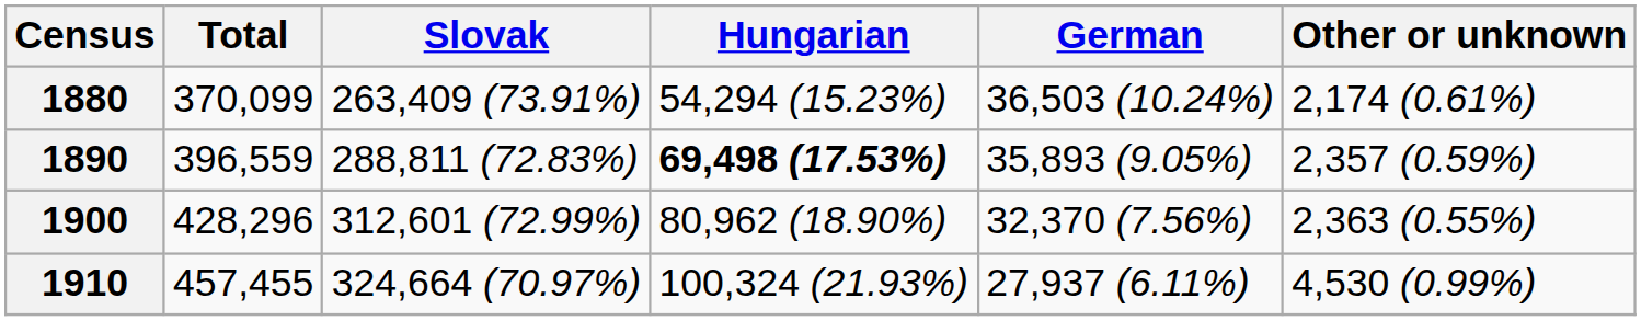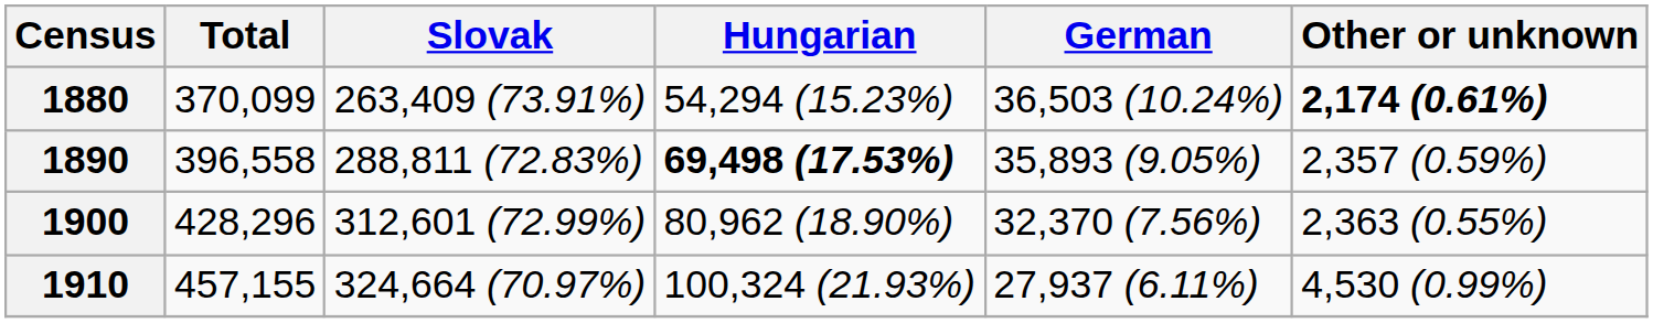 <table class="wikitable">
 <tr>
 <th>Census</th>
 <th>Total</th>
 <th><a href='#'>Slovak</a></th>
 <th><a href='#'>Hungarian</a></th>
 <th><a href='#'>German</a></th>
 <th>Other or unknown</th>
 </tr>
 <tr>
 <th>1880</th>
 <td>370,099</td>
 <td>263,409 <em>(73.91%)</em></td>
 <td>54,294 <em>(15.23%)</em></td>
 <td>36,503 <em>(10.24%)</em></td>
-<td>2,174 <em>(0.61%)</em></td>
+<td><strong>2,174 <em>(0.61%)</em></strong></td>
 </tr>
 <tr>
 <th>1890</th>
-<td>396,559</td>
+<td>396,558</td>
 <td>288,811 <em>(72.83%)</em></td>
 <td><strong>69,498 <em>(17.53%)</em></strong></td>
 <td>35,893 <em>(9.05%)</em></td>
 <td>2,357 <em>(0.59%)</em></td>
 </tr>
 <tr>
 <th>1900</th>
 <td>428,296</td>
 <td>312,601 <em>(72.99%)</em></td>
 <td>80,962 <em>(18.90%)</em></td>
 <td>32,370 <em>(7.56%)</em></td>
 <td>2,363 <em>(0.55%)</em></td>
 </tr>
 <tr>
 <th>1910</th>
-<td>457,455</td>
+<td>457,155</td>
 <td>324,664 <em>(70.97%)</em></td>
 <td>100,324 <em>(21.93%)</em></td>
 <td>27,937 <em>(6.11%)</em></td>
 <td>4,530 <em>(0.99%)</em></td>
 </tr>
 <tr>
 </tr>
 </table>
